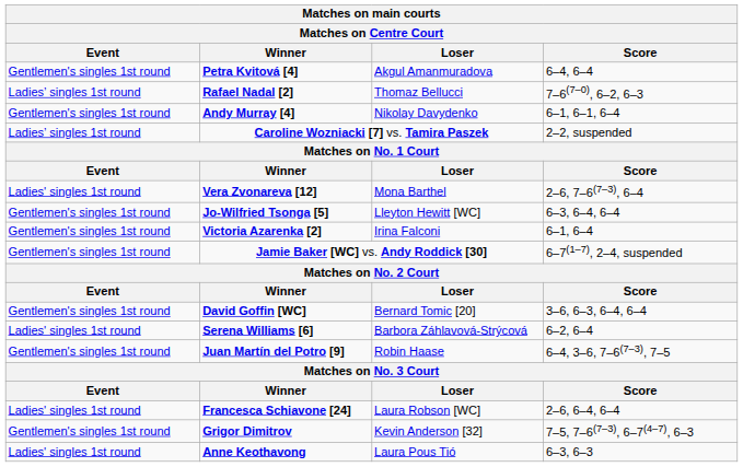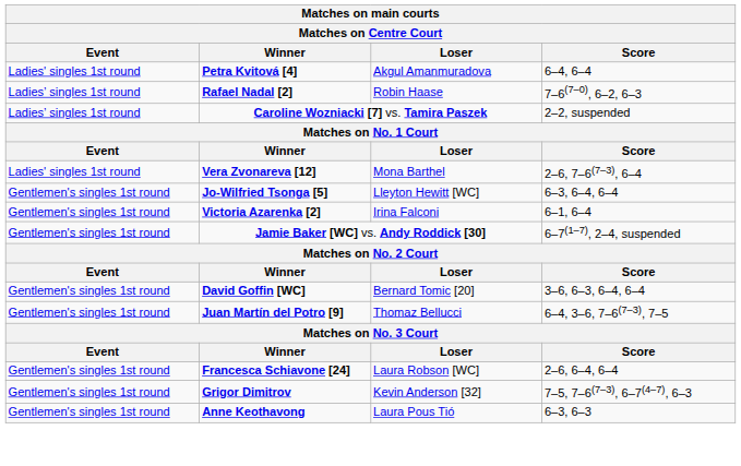 <table class="wikitable collapsible uncollapsed" style="margin:auto;">
 <tr>
 <th colspan="4" style="white-space:nowrap;">Matches on main courts</th>
 </tr>
 <tr>
 <th colspan="4">Matches on <a href='#'>Centre Court</a></th>
 </tr>
 <tr>
 <th width=220>Event</th>
 <th width=220>Winner</th>
 <th width=220>Loser</th>
 <th width=250>Score</th>
 </tr>
 <tr>
-<td><a href='#'>Gentlemen's singles 1st round</a></td>
+<td><a href='#'>Ladies' singles 1st round</a></td>
 <td> <strong><a href='#'>Petra Kvitová</a> [4]</strong></td>
 <td> <a href='#'>Akgul Amanmuradova</a></td>
 <td>6–4, 6–4</td>
 </tr>
 <tr>
 <td><a href='#'>Ladies’ singles 1st round</a></td>
 <td> <strong><a href='#'>Rafael Nadal</a> [2]</strong></td>
-<td> <a href='#'>Thomaz Bellucci</a></td>
+<td> <a href='#'>Robin Haase</a></td>
 <td>7–6<sup>(7–0)</sup>, 6–2, 6–3</td>
-</tr>
-<tr>
-<td><a href='#'>Gentlemen's singles 1st round</a></td>
-<td> <strong><a href='#'>Andy Murray</a> [4]</strong></td>
-<td> <a href='#'>Nikolay Davydenko</a></td>
-<td>6–1, 6–1, 6–4</td>
 </tr>
 <tr>
 <td><a href='#'>Ladies’ singles 1st round</a></td>
 <td style="text-align:center;" colspan="2"> <strong><a href='#'>Caroline Wozniacki</a> [7]</strong> vs.  <strong><a href='#'>Tamira Paszek</a></strong></td>
 <td>2–2, suspended</td>
 </tr>
 <tr>
 <th colspan="4">Matches on <a href='#'>No. 1 Court</a></th>
 </tr>
 <tr>
 <th width=220>Event</th>
 <th width=220>Winner</th>
 <th width=220>Loser</th>
 <th width=250>Score</th>
 </tr>
 <tr>
 <td><a href='#'>Ladies' singles 1st round</a></td>
 <td> <strong><a href='#'>Vera Zvonareva</a> [12]</strong></td>
 <td> <a href='#'>Mona Barthel</a></td>
 <td>2–6, 7–6<sup>(7–3)</sup>, 6–4</td>
 </tr>
 <tr>
 <td><a href='#'>Gentlemen's singles 1st round</a></td>
 <td> <strong><a href='#'>Jo-Wilfried Tsonga</a> [5]</strong></td>
 <td> <a href='#'>Lleyton Hewitt</a> [WC]</td>
 <td>6–3, 6–4, 6–4</td>
 </tr>
 <tr>
 <td><a href='#'>Gentlemen's singles 1st round</a></td>
 <td> <strong><a href='#'>Victoria Azarenka</a> [2]</strong></td>
 <td> <a href='#'>Irina Falconi</a></td>
 <td>6–1, 6–4</td>
 </tr>
 <tr>
 <td><a href='#'>Gentlemen's singles 1st round</a></td>
 <td style="text-align:center;" colspan="2"> <strong><a href='#'>Jamie Baker</a> [WC]</strong> vs.  <strong><a href='#'>Andy Roddick</a> [30]</strong></td>
 <td>6–7<sup>(1–7)</sup>, 2–4, suspended</td>
 </tr>
 <tr>
 <th colspan="4">Matches on <a href='#'>No. 2 Court</a></th>
 </tr>
 <tr>
 <th width=220>Event</th>
 <th width=220>Winner</th>
 <th width=220>Loser</th>
 <th width=250>Score</th>
 </tr>
 <tr>
 <td><a href='#'>Gentlemen's singles 1st round</a></td>
 <td> <strong><a href='#'>David Goffin</a> [WC]</strong></td>
 <td> <a href='#'>Bernard Tomic</a> [20]</td>
 <td>3–6, 6–3, 6–4, 6–4</td>
 </tr>
 <tr>
-<td><a href='#'>Ladies' singles 1st round</a></td>
-<td> <strong><a href='#'>Serena Williams</a> [6]</strong></td>
-<td> <a href='#'>Barbora Záhlavová-Strýcová</a></td>
-<td>6–2, 6–4</td>
-</tr>
-<tr>
 <td><a href='#'>Gentlemen's singles 1st round</a></td>
 <td> <strong><a href='#'>Juan Martín del Potro</a> [9]</strong></td>
-<td> <a href='#'>Robin Haase</a></td>
+<td> <a href='#'>Thomaz Bellucci</a></td>
 <td>6–4, 3–6, 7–6<sup>(7–3)</sup>, 7–5</td>
 </tr>
 <tr>
 <th colspan="4">Matches on <a href='#'>No. 3 Court</a></th>
 </tr>
 <tr>
 <th width=250>Event</th>
 <th width=220>Winner</th>
 <th width=220>Loser</th>
 <th width=220>Score</th>
 </tr>
 <tr>
-<td><a href='#'>Ladies' singles 1st round</a></td>
+<td><a href='#'>Gentlemen's singles 1st round</a></td>
 <td> <strong><a href='#'>Francesca Schiavone</a> [24]</strong></td>
 <td> <a href='#'>Laura Robson</a> [WC]</td>
 <td>2–6, 6–4, 6–4</td>
 </tr>
 <tr>
 <td><a href='#'>Gentlemen's singles 1st round</a></td>
 <td> <strong><a href='#'>Grigor Dimitrov</a></strong></td>
 <td> <a href='#'>Kevin Anderson</a> [32]</td>
 <td>7–5, 7–6<sup>(7–3)</sup>, 6–7<sup>(4–7)</sup>, 6–3</td>
 </tr>
 <tr>
-<td><a href='#'>Ladies' singles 1st round</a></td>
+<td><a href='#'>Gentlemen's singles 1st round</a></td>
 <td> <strong><a href='#'>Anne Keothavong</a></strong></td>
 <td> <a href='#'>Laura Pous Tió</a></td>
 <td>6–3, 6–3</td>
 </tr>
 </table>
